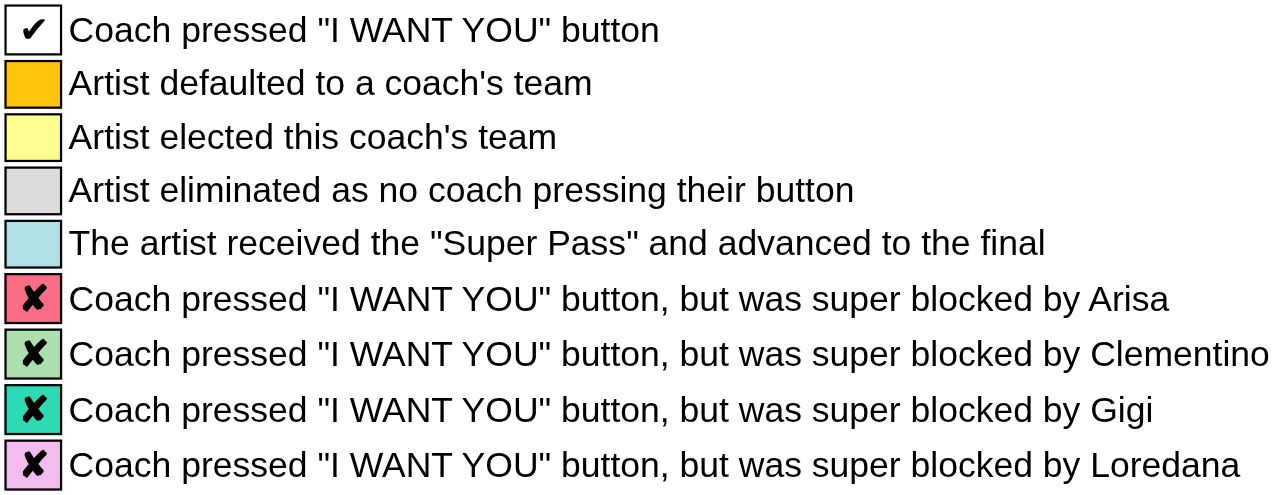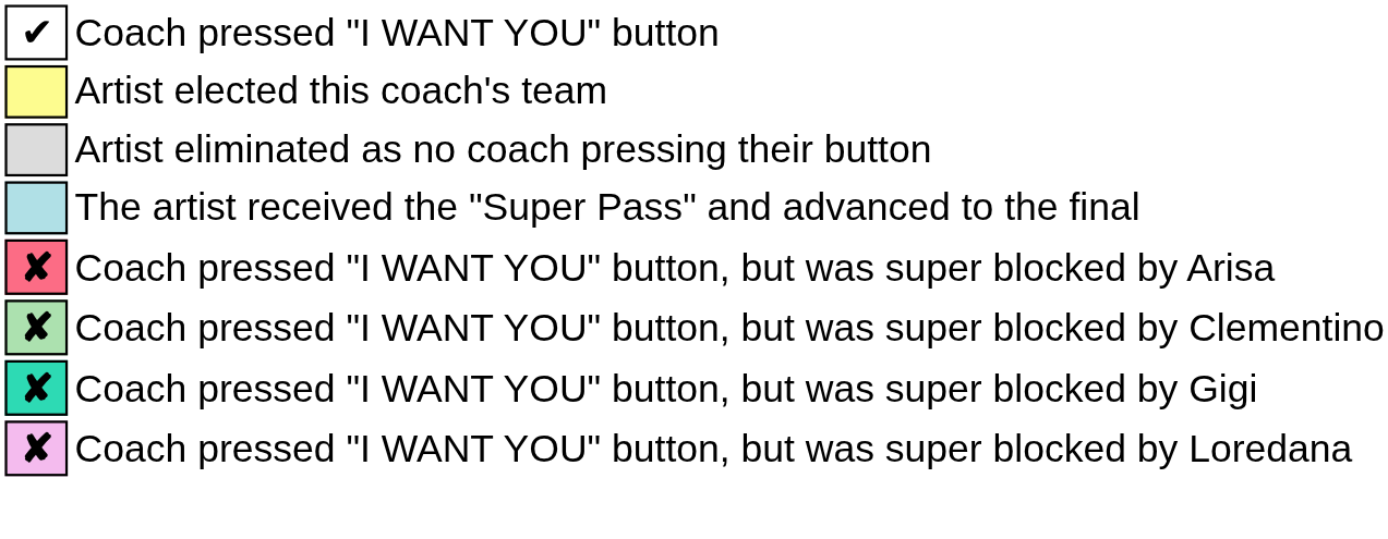 <table class="toccolours" style="font-size: 100%">
 <tr>
 <td style="background: white; border: 1px solid black"> ✔ </td>
 <td>Coach pressed "I WANT YOU" button</td>
-</tr>
-<tr>
-<td style="background:#ffc40c; border: 1px solid black">    </td>
-<td>Artist defaulted to a coach's team</td>
 </tr>
 <tr>
 <td style="background:#fdfc8f; border: 1px solid black">    </td>
 <td>Artist elected this coach's team</td>
 </tr>
 <tr>
 <td style="background:#DCDCDC; border: 1px solid black">    </td>
 <td>Artist eliminated as no coach pressing their button</td>
 </tr>
 <tr>
 <td style="background:#B0E0E6; border: 1px solid black">    </td>
 <td>The artist received the "Super Pass" and advanced to the final</td>
 </tr>
 <tr>
 <td style="background:#FC6C85; border: 1px solid black"> <strong>✘</strong> </td>
 <td>Coach pressed "I WANT YOU" button, but was super blocked by Arisa</td>
 </tr>
 <tr>
 <td style="background:#ace1af; border: 1px solid black"> <strong>✘</strong> </td>
 <td>Coach pressed "I WANT YOU" button, but was super blocked by Clementino</td>
 </tr>
 <tr>
 <td style="background:#2ddab4; border: 1px solid black"> <strong>✘</strong> </td>
 <td>Coach pressed "I WANT YOU" button, but was super blocked by Gigi</td>
 </tr>
 <tr>
 <td style="background:#f4bbee; border: 1px solid black"> <strong>✘</strong> </td>
 <td>Coach pressed "I WANT YOU" button, but was super blocked by Loredana</td>
 </tr>
 </table>
